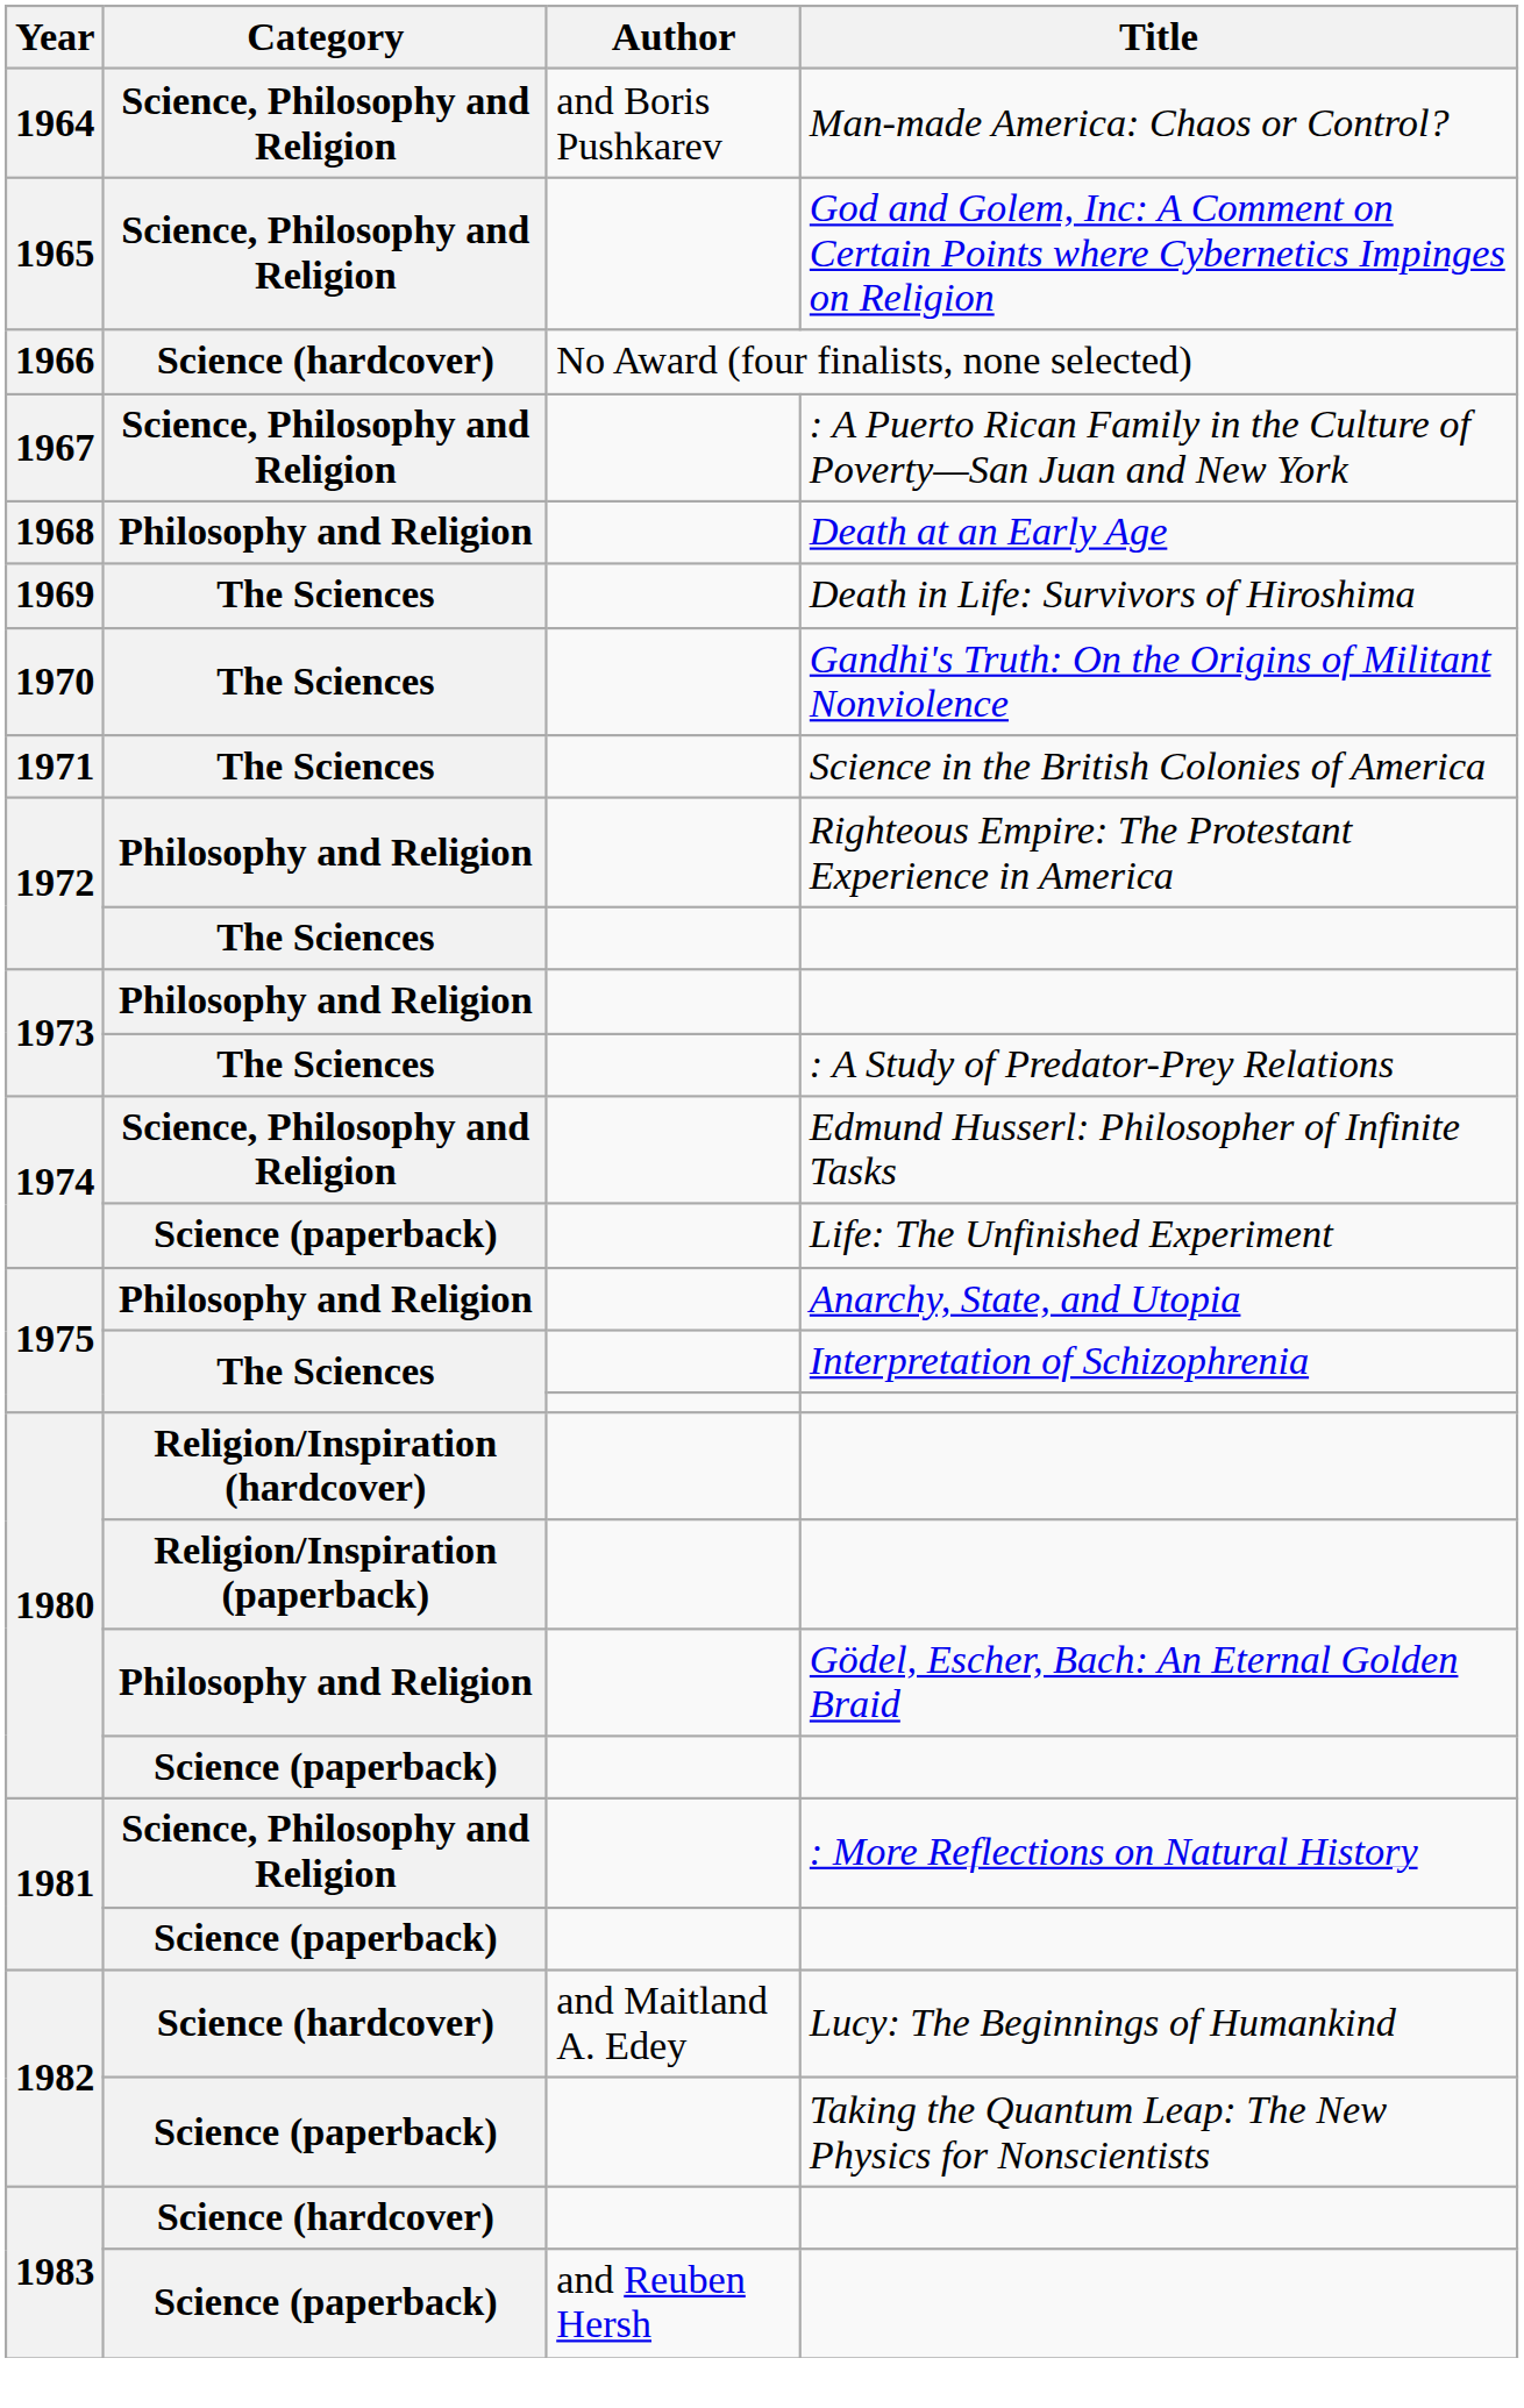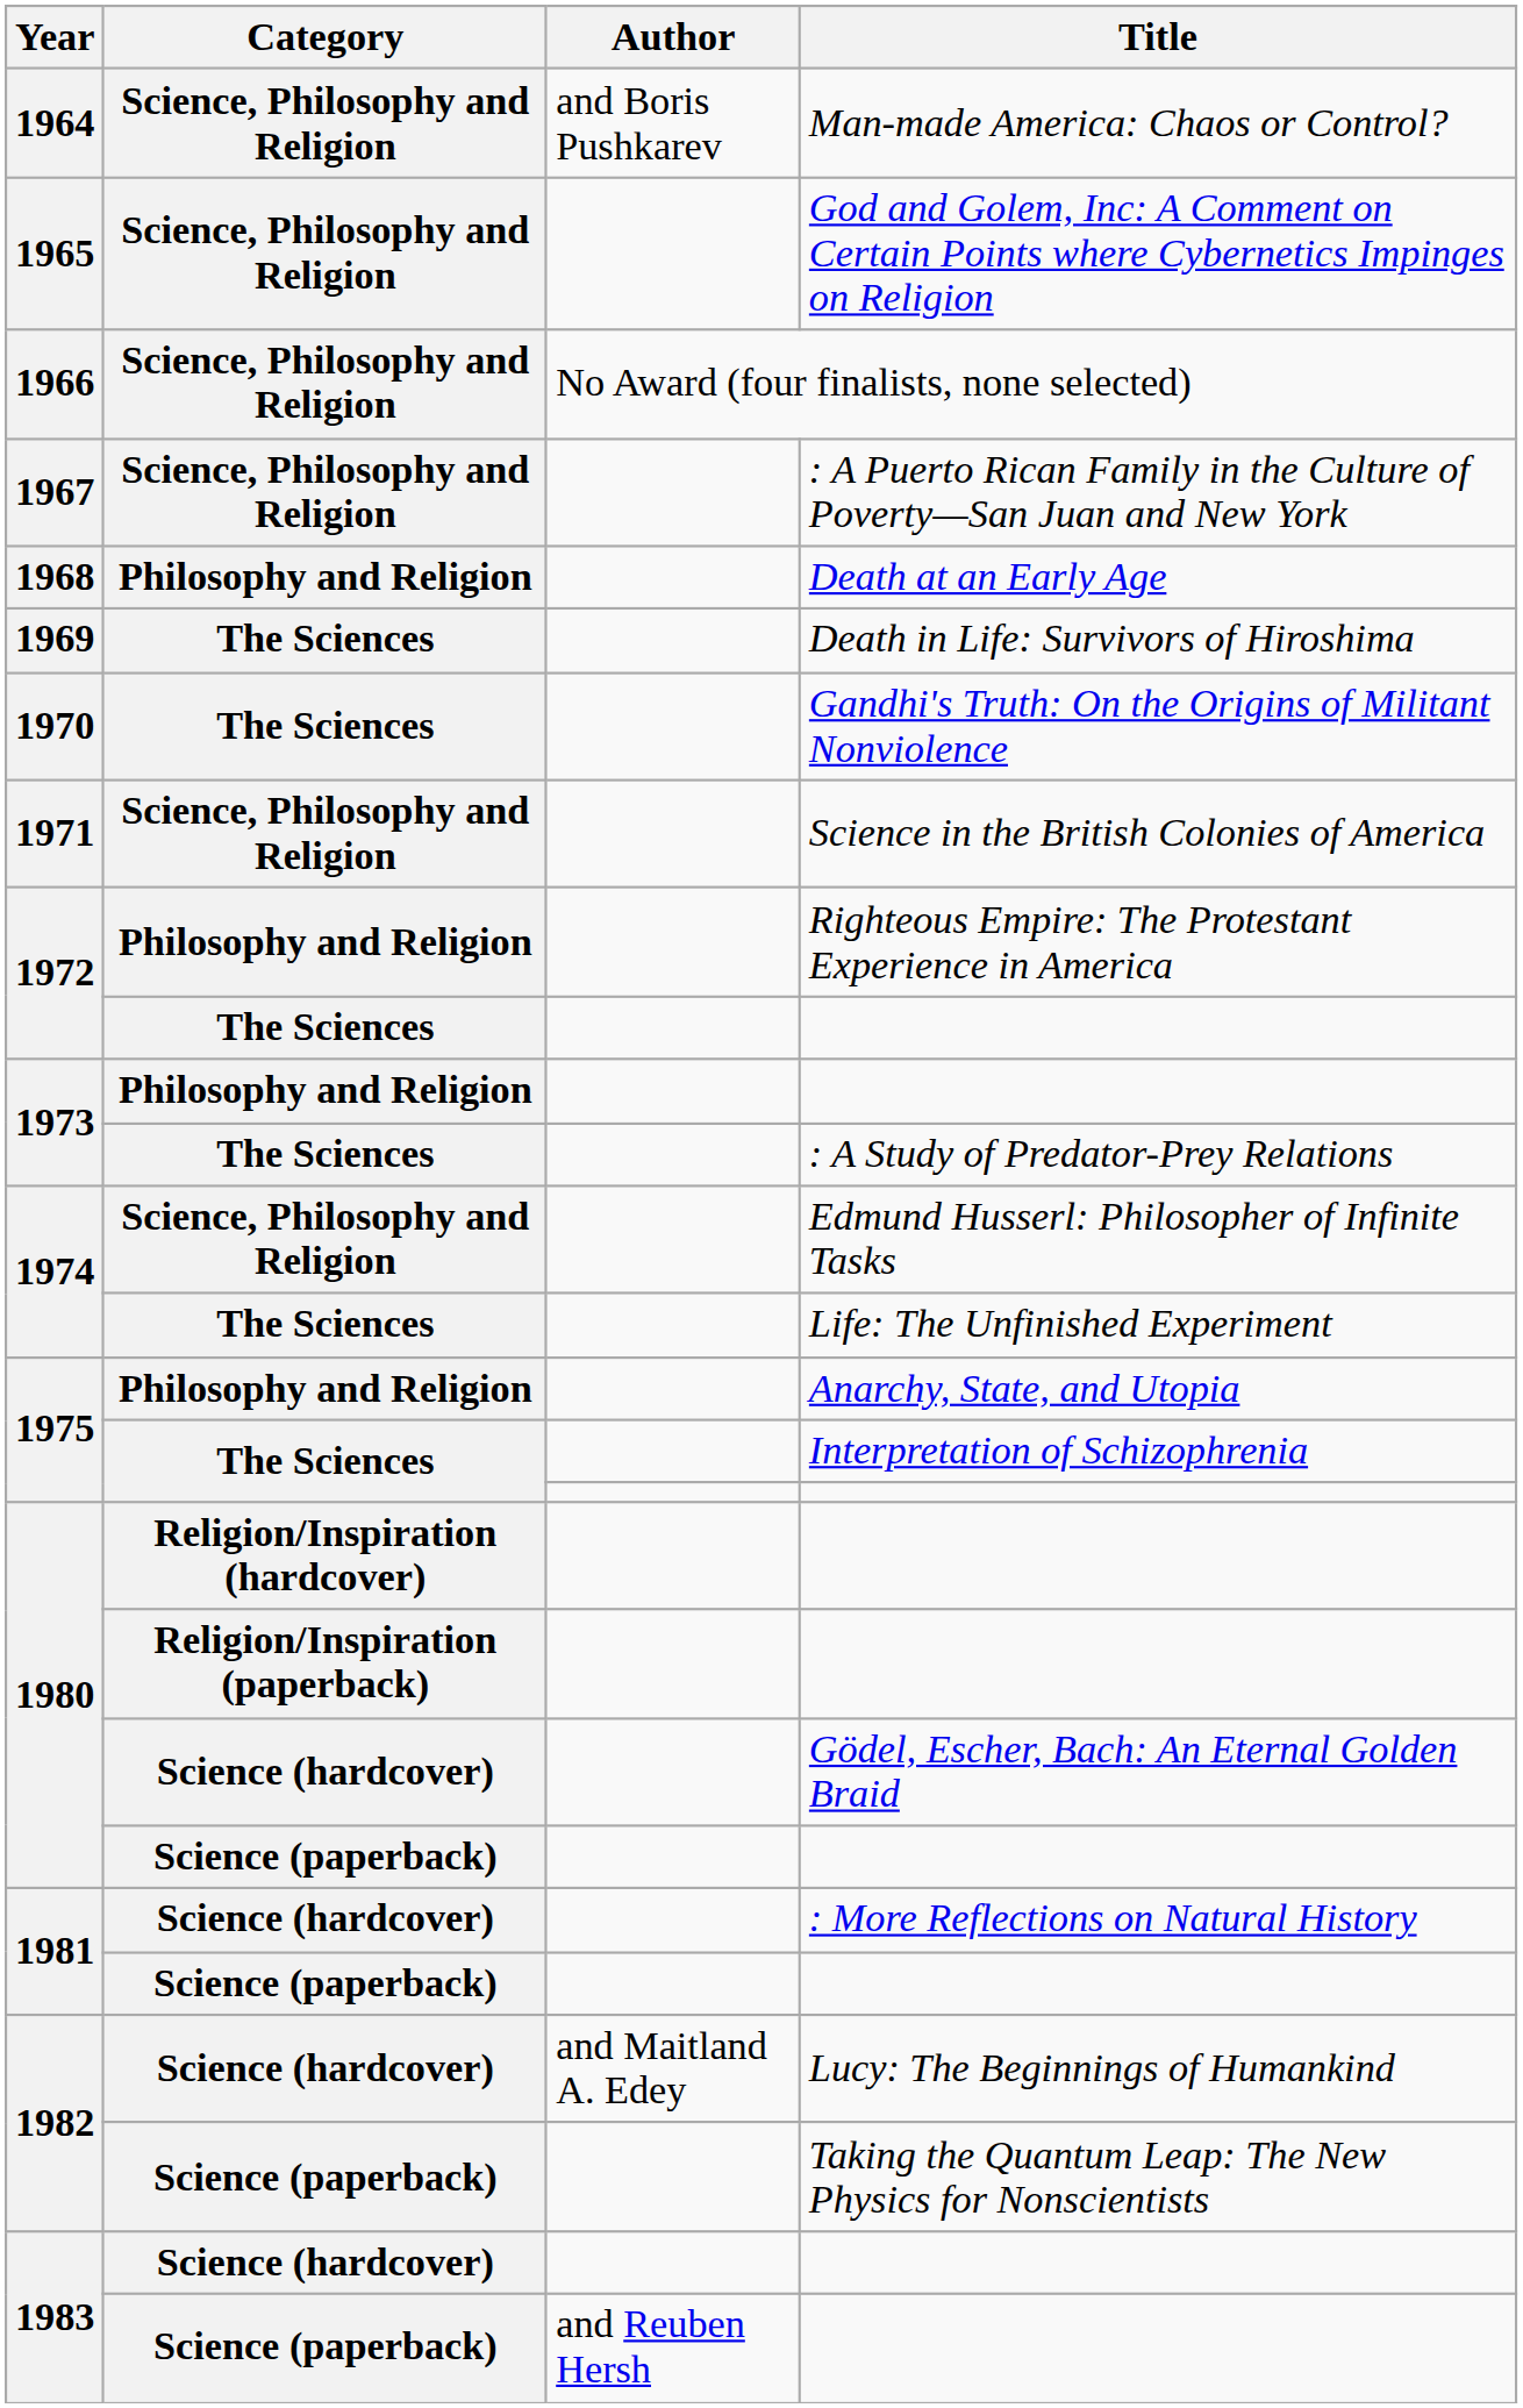 <table class="wikitable sortable mw-collapsible">
 <tr>
 <th>Year</th>
 <th>Category</th>
 <th>Author</th>
 <th>Title</th>
 </tr>
 <tr>
 <th><strong>1964</strong></th>
 <th>Science, Philosophy and Religion</th>
 <td> and Boris Pushkarev</td>
 <td><em>Man-made America: Chaos or Control?</em></td>
 </tr>
 <tr>
 <th><strong>1965</strong></th>
 <th>Science, Philosophy and Religion</th>
 <td></td>
 <td><em><a href='#'>God and Golem, Inc: A Comment on Certain Points where Cybernetics Impinges on Religion</a></em></td>
 </tr>
 <tr>
 <th><strong>1966</strong></th>
-<th>Science (hardcover)</th>
+<th>Science, Philosophy and Religion</th>
 <td colspan="2">No Award (four finalists, none selected)</td>
 </tr>
 <tr>
 <th><strong>1967</strong></th>
 <th>Science, Philosophy and Religion</th>
 <td></td>
 <td><em>: A Puerto Rican Family in the Culture of Poverty—San Juan and New York</em></td>
 </tr>
 <tr>
 <th><strong>1968</strong></th>
 <th>Philosophy and Religion</th>
 <td></td>
 <td><em><a href='#'>Death at an Early Age</a></em></td>
 </tr>
 <tr>
 <th><strong>1969</strong></th>
 <th>The Sciences</th>
 <td></td>
 <td><em>Death in Life: Survivors of Hiroshima</em></td>
 </tr>
 <tr>
 <th>1970</th>
 <th>The Sciences</th>
 <td></td>
 <td><em><a href='#'>Gandhi's Truth: On the Origins of Militant Nonviolence</a></em></td>
 </tr>
 <tr>
 <th><strong>1971</strong></th>
-<th>The Sciences</th>
+<th>Science, Philosophy and Religion</th>
 <td></td>
 <td><em>Science in the British Colonies of America</em></td>
 </tr>
 <tr>
 <th rowspan="2"><strong>1972</strong></th>
 <th>Philosophy and Religion</th>
 <td></td>
 <td><em>Righteous Empire: The Protestant Experience in America</em></td>
 </tr>
 <tr>
 <th>The Sciences</th>
 <td></td>
 <td><em></em></td>
 </tr>
 <tr>
 <th rowspan="2"><strong>1973</strong></th>
 <th>Philosophy and Religion</th>
 <td></td>
 <td><em></em></td>
 </tr>
 <tr>
 <th>The Sciences</th>
 <td></td>
 <td><em>: A Study of Predator-Prey Relations</em></td>
 </tr>
 <tr>
 <th rowspan="2"><strong>1974</strong></th>
 <th>Science, Philosophy and Religion</th>
 <td></td>
 <td><em>Edmund Husserl: Philosopher of Infinite Tasks</em></td>
 </tr>
 <tr>
-<th>Science (paperback)</th>
+<th>The Sciences</th>
 <td></td>
 <td><em>Life: The Unfinished Experiment</em></td>
 </tr>
 <tr>
 <th rowspan="3"><strong>1975</strong></th>
 <th>Philosophy and Religion</th>
 <td></td>
 <td><em><a href='#'>Anarchy, State, and Utopia</a></em></td>
 </tr>
 <tr>
 <th rowspan="2">The Sciences<strong></strong></th>
 <td></td>
 <td><em><a href='#'>Interpretation of Schizophrenia</a></em></td>
 </tr>
 <tr>
 <td></td>
 <td><em></em></td>
 </tr>
 <tr>
 <th rowspan="4">1980</th>
 <th>Religion/Inspiration (hardcover)</th>
 <td></td>
 <td><em></em></td>
 </tr>
 <tr>
 <th>Religion/Inspiration (paperback)</th>
 <td></td>
 <td><em></em></td>
 </tr>
 <tr>
-<th>Philosophy and Religion</th>
+<th>Science (hardcover)</th>
 <td></td>
 <td><em><a href='#'>Gödel, Escher, Bach: An Eternal Golden Braid</a></em></td>
 </tr>
 <tr>
 <th>Science (paperback)</th>
 <td></td>
 <td><em></em></td>
 </tr>
 <tr>
 <th rowspan="2">1981</th>
-<th>Science, Philosophy and Religion</th>
+<th>Science (hardcover)</th>
 <td></td>
 <td><em><a href='#'>: More Reflections on Natural History</a></em></td>
 </tr>
 <tr>
 <th>Science (paperback)</th>
 <td></td>
 <td><em></em></td>
 </tr>
 <tr>
 <th rowspan="2">1982</th>
 <th>Science (hardcover)</th>
 <td> and Maitland A. Edey</td>
 <td><em>Lucy: The Beginnings of Humankind</em></td>
 </tr>
 <tr>
 <th>Science (paperback)</th>
 <td></td>
 <td><em>Taking the Quantum Leap: The New Physics for Nonscientists</em></td>
 </tr>
 <tr>
 <th rowspan="2">1983</th>
 <th>Science (hardcover)</th>
 <td></td>
 <td><em></em></td>
 </tr>
 <tr>
 <th>Science (paperback)</th>
 <td> and <a href='#'>Reuben Hersh</a></td>
 <td><em></em></td>
 </tr>
 </table>
